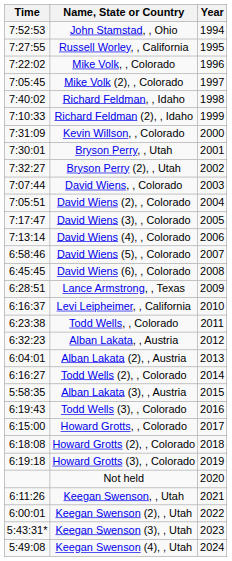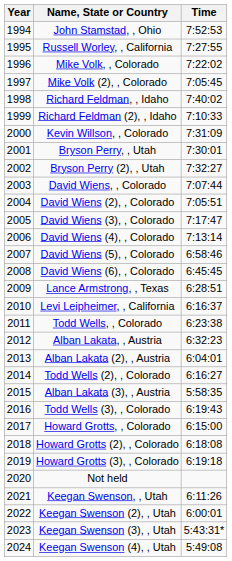 <table class="wikitable sortable" style="text-align:center" cellpadding ="2">
 <tr>
+<th>Year</th>
+<th>Name, State or Country</th>
 <th>Time</th>
-<th>Name, State or Country</th>
-<th>Year</th>
 </tr>
 <tr>
+<td>1994</td>
+<td><a href='#'>John Stamstad</a>, , Ohio</td>
 <td>7:52:53</td>
-<td><a href='#'>John Stamstad</a>, , Ohio</td>
-<td>1994</td>
 </tr>
 <tr>
+<td>1995</td>
+<td><a href='#'>Russell Worley</a>, , California</td>
 <td>7:27:55</td>
-<td><a href='#'>Russell Worley</a>, , California</td>
-<td>1995</td>
 </tr>
 <tr>
+<td>1996</td>
+<td><a href='#'>Mike Volk</a>, , Colorado</td>
 <td>7:22:02</td>
-<td><a href='#'>Mike Volk</a>, , Colorado</td>
-<td>1996</td>
 </tr>
 <tr>
+<td>1997</td>
+<td><a href='#'>Mike Volk</a> (2), , Colorado</td>
 <td>7:05:45</td>
-<td><a href='#'>Mike Volk</a> (2), , Colorado</td>
-<td>1997</td>
 </tr>
 <tr>
+<td>1998</td>
+<td><a href='#'>Richard Feldman</a>, , Idaho</td>
 <td>7:40:02</td>
-<td><a href='#'>Richard Feldman</a>, , Idaho</td>
-<td>1998</td>
 </tr>
 <tr>
+<td>1999</td>
+<td><a href='#'>Richard Feldman</a> (2), , Idaho</td>
 <td>7:10:33</td>
-<td><a href='#'>Richard Feldman</a> (2), , Idaho</td>
-<td>1999</td>
 </tr>
 <tr>
+<td>2000</td>
+<td><a href='#'>Kevin Willson</a>, , Colorado</td>
 <td>7:31:09</td>
-<td><a href='#'>Kevin Willson</a>, , Colorado</td>
-<td>2000</td>
 </tr>
 <tr>
+<td>2001</td>
+<td><a href='#'>Bryson Perry</a>, , Utah</td>
 <td>7:30:01</td>
-<td><a href='#'>Bryson Perry</a>, , Utah</td>
-<td>2001</td>
 </tr>
 <tr>
+<td>2002</td>
+<td><a href='#'>Bryson Perry</a> (2), , Utah</td>
 <td>7:32:27</td>
-<td><a href='#'>Bryson Perry</a> (2), , Utah</td>
-<td>2002</td>
 </tr>
 <tr>
+<td>2003</td>
+<td><a href='#'>David Wiens</a>, , Colorado</td>
 <td>7:07:44</td>
-<td><a href='#'>David Wiens</a>, , Colorado</td>
-<td>2003</td>
 </tr>
 <tr>
+<td>2004</td>
+<td><a href='#'>David Wiens</a> (2), , Colorado</td>
 <td>7:05:51</td>
-<td><a href='#'>David Wiens</a> (2), , Colorado</td>
-<td>2004</td>
 </tr>
 <tr>
+<td>2005</td>
+<td><a href='#'>David Wiens</a> (3), , Colorado</td>
 <td>7:17:47</td>
-<td><a href='#'>David Wiens</a> (3), , Colorado</td>
-<td>2005</td>
 </tr>
 <tr>
+<td>2006</td>
+<td><a href='#'>David Wiens</a> (4), , Colorado</td>
 <td>7:13:14</td>
-<td><a href='#'>David Wiens</a> (4), , Colorado</td>
-<td>2006</td>
 </tr>
 <tr>
+<td>2007</td>
+<td><a href='#'>David Wiens</a> (5), , Colorado</td>
 <td>6:58:46</td>
-<td><a href='#'>David Wiens</a> (5), , Colorado</td>
-<td>2007</td>
 </tr>
 <tr>
+<td>2008</td>
+<td><a href='#'>David Wiens</a> (6), , Colorado</td>
 <td>6:45:45</td>
-<td><a href='#'>David Wiens</a> (6), , Colorado</td>
-<td>2008</td>
 </tr>
 <tr>
+<td>2009</td>
+<td><a href='#'>Lance Armstrong</a>, , Texas</td>
 <td>6:28:51</td>
-<td><a href='#'>Lance Armstrong</a>, , Texas</td>
-<td>2009</td>
 </tr>
 <tr>
+<td>2010</td>
+<td><a href='#'>Levi Leipheimer</a>, , California</td>
 <td>6:16:37</td>
-<td><a href='#'>Levi Leipheimer</a>, , California</td>
-<td>2010</td>
 </tr>
 <tr>
+<td>2011</td>
+<td><a href='#'>Todd Wells</a>, , Colorado</td>
 <td>6:23:38</td>
-<td><a href='#'>Todd Wells</a>, , Colorado</td>
-<td>2011</td>
 </tr>
 <tr>
+<td>2012</td>
+<td><a href='#'>Alban Lakata</a>, , Austria</td>
 <td>6:32:23</td>
-<td><a href='#'>Alban Lakata</a>, , Austria</td>
-<td>2012</td>
 </tr>
 <tr>
+<td>2013</td>
+<td><a href='#'>Alban Lakata</a> (2), , Austria</td>
 <td>6:04:01</td>
-<td><a href='#'>Alban Lakata</a> (2), , Austria</td>
-<td>2013</td>
 </tr>
 <tr>
+<td>2014</td>
+<td><a href='#'>Todd Wells</a> (2), , Colorado</td>
 <td>6:16:27</td>
-<td><a href='#'>Todd Wells</a> (2), , Colorado</td>
-<td>2014</td>
 </tr>
 <tr>
+<td>2015</td>
+<td><a href='#'>Alban Lakata</a> (3), , Austria</td>
 <td>5:58:35</td>
-<td><a href='#'>Alban Lakata</a> (3), , Austria</td>
-<td>2015</td>
 </tr>
 <tr>
+<td>2016</td>
+<td><a href='#'>Todd Wells</a> (3), , Colorado</td>
 <td>6:19:43</td>
-<td><a href='#'>Todd Wells</a> (3), , Colorado</td>
-<td>2016</td>
 </tr>
 <tr>
+<td>2017</td>
+<td><a href='#'>Howard Grotts</a>, , Colorado</td>
 <td>6:15:00</td>
-<td><a href='#'>Howard Grotts</a>, , Colorado</td>
-<td>2017</td>
 </tr>
 <tr>
+<td>2018</td>
+<td><a href='#'>Howard Grotts</a> (2), , Colorado</td>
 <td>6:18:08</td>
-<td><a href='#'>Howard Grotts</a> (2), , Colorado</td>
-<td>2018</td>
 </tr>
 <tr>
+<td>2019</td>
+<td><a href='#'>Howard Grotts</a> (3), , Colorado</td>
 <td>6:19:18</td>
-<td><a href='#'>Howard Grotts</a> (3), , Colorado</td>
-<td>2019</td>
 </tr>
 <tr>
+<td>2020</td>
+<td>Not held</td>
 <td></td>
-<td>Not held</td>
-<td>2020</td>
 </tr>
 <tr>
+<td>2021</td>
+<td><a href='#'>Keegan Swenson</a>, , Utah</td>
 <td>6:11:26</td>
-<td><a href='#'>Keegan Swenson</a>, , Utah</td>
-<td>2021</td>
 </tr>
 <tr>
+<td>2022</td>
+<td><a href='#'>Keegan Swenson</a> (2), , Utah</td>
 <td>6:00:01</td>
-<td><a href='#'>Keegan Swenson</a> (2), , Utah</td>
-<td>2022</td>
 </tr>
 <tr>
+<td>2023</td>
+<td><a href='#'>Keegan Swenson</a> (3), , Utah</td>
 <td>5:43:31*</td>
-<td><a href='#'>Keegan Swenson</a> (3), , Utah</td>
-<td>2023</td>
 </tr>
 <tr>
+<td>2024</td>
+<td><a href='#'>Keegan Swenson</a> (4), , Utah</td>
 <td>5:49:08</td>
-<td><a href='#'>Keegan Swenson</a> (4), , Utah</td>
-<td>2024</td>
 </tr>
 </table>
